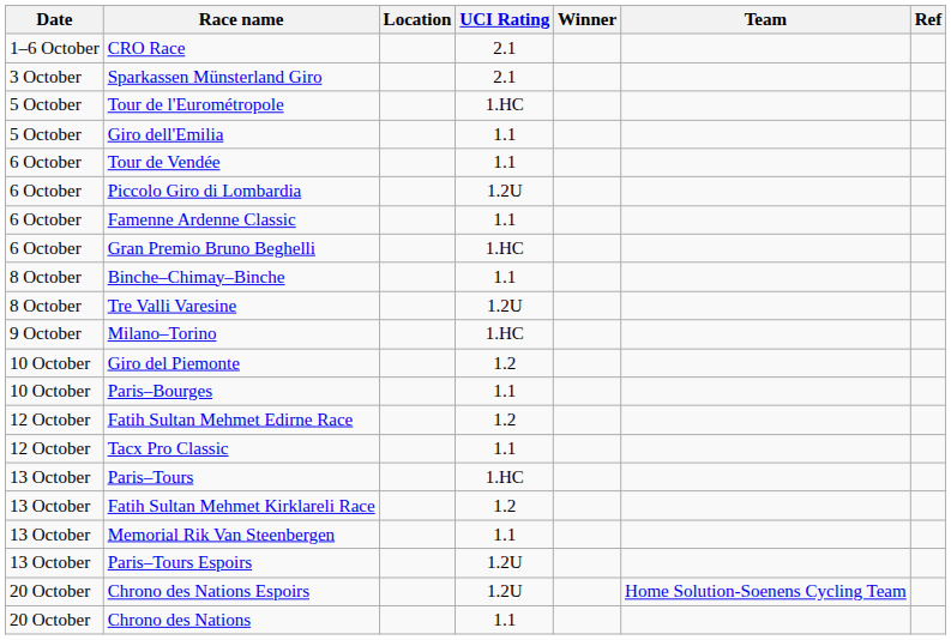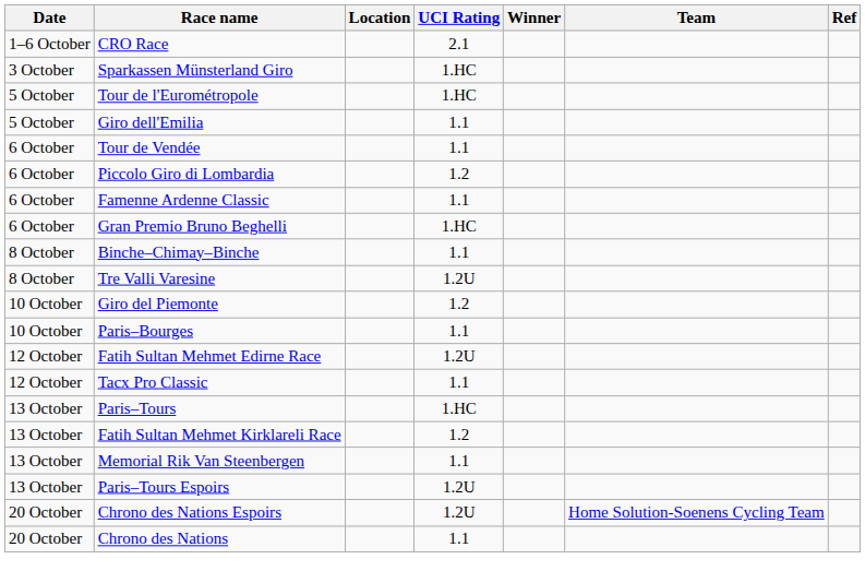 <table class="wikitable sortable">
 <tr>
 <th>Date</th>
 <th>Race name</th>
 <th>Location</th>
 <th><a href='#'>UCI Rating</a></th>
 <th>Winner</th>
 <th>Team</th>
 <th>Ref</th>
 </tr>
 <tr>
 <td>1–6 October</td>
 <td><a href='#'>CRO Race</a></td>
 <td></td>
 <td align=center>2.1</td>
 <td></td>
 <td></td>
 <td align=center></td>
 </tr>
 <tr>
 <td>3 October</td>
 <td><a href='#'>Sparkassen Münsterland Giro</a></td>
 <td></td>
-<td align=center>2.1</td>
+<td align=center>1.HC</td>
 <td></td>
 <td></td>
 <td align=center></td>
 </tr>
 <tr>
 <td>5 October</td>
 <td><a href='#'>Tour de l'Eurométropole</a></td>
 <td></td>
 <td align=center>1.HC</td>
 <td></td>
 <td></td>
 <td align=center></td>
 </tr>
 <tr>
 <td>5 October</td>
 <td><a href='#'>Giro dell'Emilia</a></td>
 <td></td>
 <td align=center>1.1</td>
 <td></td>
 <td></td>
 <td align=center></td>
 </tr>
 <tr>
 <td>6 October</td>
 <td><a href='#'>Tour de Vendée</a></td>
 <td></td>
 <td align=center>1.1</td>
 <td></td>
 <td></td>
 <td align=center></td>
 </tr>
 <tr>
 <td>6 October</td>
 <td><a href='#'>Piccolo Giro di Lombardia</a></td>
 <td></td>
-<td align=center>1.2U</td>
+<td align=center>1.2</td>
 <td></td>
 <td></td>
 <td align=center></td>
 </tr>
 <tr>
 <td>6 October</td>
 <td><a href='#'>Famenne Ardenne Classic</a></td>
 <td></td>
 <td align=center>1.1</td>
 <td></td>
 <td></td>
 <td align=center></td>
 </tr>
 <tr>
 <td>6 October</td>
 <td><a href='#'>Gran Premio Bruno Beghelli</a></td>
 <td></td>
 <td align=center>1.HC</td>
 <td></td>
 <td></td>
 <td align=center></td>
 </tr>
 <tr>
 <td>8 October</td>
 <td><a href='#'>Binche–Chimay–Binche</a></td>
 <td></td>
 <td align=center>1.1</td>
 <td></td>
 <td></td>
 <td align=center></td>
 </tr>
 <tr>
 <td>8 October</td>
 <td><a href='#'>Tre Valli Varesine</a></td>
 <td></td>
 <td align=center>1.2U</td>
 <td></td>
 <td></td>
 <td align=center></td>
 </tr>
 <tr>
-<td>9 October</td>
-<td><a href='#'>Milano–Torino</a></td>
-<td></td>
-<td align=center>1.HC</td>
-<td></td>
-<td></td>
-<td align=center></td>
-</tr>
-<tr>
 <td>10 October</td>
 <td><a href='#'>Giro del Piemonte</a></td>
 <td></td>
 <td align=center>1.2</td>
 <td></td>
 <td></td>
 <td align=center></td>
 </tr>
 <tr>
 <td>10 October</td>
 <td><a href='#'>Paris–Bourges</a></td>
 <td></td>
 <td align=center>1.1</td>
 <td></td>
 <td></td>
 <td align=center></td>
 </tr>
 <tr>
 <td>12 October</td>
 <td><a href='#'>Fatih Sultan Mehmet Edirne Race</a></td>
 <td></td>
-<td align=center>1.2</td>
+<td align=center>1.2U</td>
 <td></td>
 <td></td>
 <td align=center></td>
 </tr>
 <tr>
 <td>12 October</td>
 <td><a href='#'>Tacx Pro Classic</a></td>
 <td></td>
 <td align=center>1.1</td>
 <td></td>
 <td></td>
 <td align=center></td>
 </tr>
 <tr>
 <td>13 October</td>
 <td><a href='#'>Paris–Tours</a></td>
 <td></td>
 <td align=center>1.HC</td>
 <td></td>
 <td></td>
 <td align=center></td>
 </tr>
 <tr>
 <td>13 October</td>
 <td><a href='#'>Fatih Sultan Mehmet Kirklareli Race</a></td>
 <td></td>
 <td align=center>1.2</td>
 <td></td>
 <td></td>
 <td align=center></td>
 </tr>
 <tr>
 <td>13 October</td>
 <td><a href='#'>Memorial Rik Van Steenbergen</a></td>
 <td></td>
 <td align=center>1.1</td>
 <td></td>
 <td></td>
 <td align=center></td>
 </tr>
 <tr>
 <td>13 October</td>
 <td><a href='#'>Paris–Tours Espoirs</a></td>
 <td></td>
 <td align=center>1.2U</td>
 <td></td>
 <td></td>
 <td align=center></td>
 </tr>
 <tr>
 <td>20 October</td>
 <td><a href='#'>Chrono des Nations Espoirs</a></td>
 <td></td>
 <td align=center>1.2U</td>
 <td></td>
 <td><a href='#'>Home Solution-Soenens Cycling Team</a></td>
 <td align=center></td>
 </tr>
 <tr>
 <td>20 October</td>
 <td><a href='#'>Chrono des Nations</a></td>
 <td></td>
 <td align=center>1.1</td>
 <td></td>
 <td></td>
 <td align=center></td>
 </tr>
 </table>
